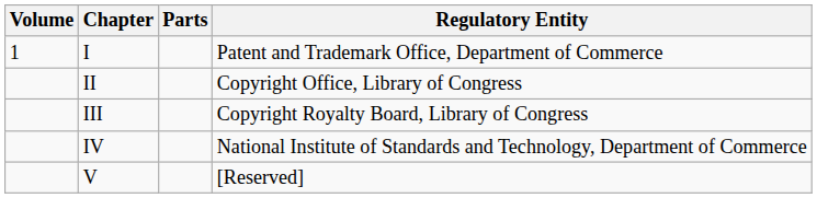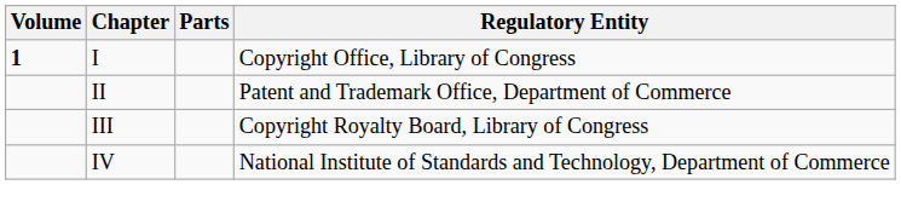 <table class="wikitable">
 <tr>
 <th>Volume</th>
 <th>Chapter</th>
 <th>Parts</th>
 <th>Regulatory Entity</th>
 </tr>
 <tr>
-<td>1</td>
+<td><strong>1</strong></td>
 <td>I</td>
 <td></td>
-<td>Patent and Trademark Office, Department of Commerce</td>
+<td>Copyright Office, Library of Congress</td>
 </tr>
 <tr>
 <td></td>
 <td>II</td>
 <td></td>
-<td>Copyright Office, Library of Congress</td>
+<td>Patent and Trademark Office, Department of Commerce</td>
 </tr>
 <tr>
 <td></td>
 <td>III</td>
 <td></td>
 <td>Copyright Royalty Board, Library of Congress</td>
 </tr>
 <tr>
 <td></td>
 <td>IV</td>
 <td></td>
 <td>National Institute of Standards and Technology, Department of Commerce</td>
 </tr>
-<tr>
-<td></td>
-<td>V</td>
-<td></td>
-<td>[Reserved]</td>
-</tr>
 </table>
